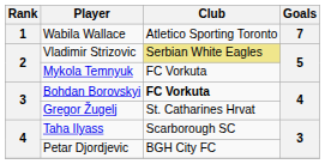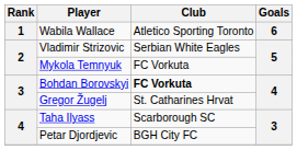 <table class="wikitable sortable">
 <tr>
 <th>Rank</th>
 <th>Player</th>
 <th>Club</th>
 <th>Goals</th>
 </tr>
 <tr>
 <th>1</th>
 <td align="left">Wabila Wallace</td>
 <td align="left">Atletico Sporting Toronto</td>
-<th>7</th>
+<th>6</th>
 </tr>
 <tr>
 <th rowspan="2">2</th>
 <td align="left"> Vladimir Strizovic</td>
-<td align="left" style="background: khaki;">Serbian White Eagles</td>
+<td align="left">Serbian White Eagles</td>
 <th rowspan="2">5</th>
 </tr>
 <tr>
 <td align="left"> <a href='#'>Mykola Temnyuk</a></td>
 <td align="left">FC Vorkuta</td>
 </tr>
 <tr>
 <th rowspan="2">3</th>
 <td align="left"> <a href='#'>Bohdan Borovskyi</a></td>
 <td align="left"><strong>FC Vorkuta</strong></td>
 <th rowspan="2">4</th>
 </tr>
 <tr>
 <td align="left"> <a href='#'>Gregor Žugelj</a></td>
 <td align="left">St. Catharines Hrvat</td>
 </tr>
 <tr>
 <th rowspan="2">4</th>
 <td align="left"><a href='#'>Taha Ilyass</a></td>
 <td align="left">Scarborough SC</td>
 <th rowspan="2">3</th>
 </tr>
 <tr>
 <td align="left"> Petar Djordjevic</td>
 <td align="left">BGH City FC</td>
 </tr>
 <tr>
 </tr>
 </table>
